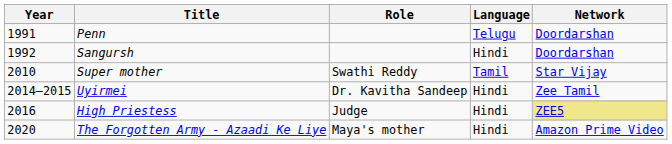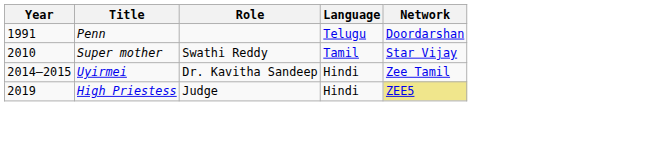 <table class="wikitable sortable">
 <tr>
 <th>Year</th>
 <th>Title</th>
 <th>Role</th>
 <th>Language</th>
 <th>Network</th>
 </tr>
 <tr>
 <td>1991</td>
 <td><em>Penn</em></td>
 <td></td>
 <td><a href='#'>Telugu</a></td>
-<td><a href='#'>Doordarshan</a></td>
-</tr>
-<tr>
-<td>1992</td>
-<td><em>Sangursh</em></td>
-<td></td>
-<td>Hindi</td>
 <td><a href='#'>Doordarshan</a></td>
 </tr>
 <tr>
 <td>2010</td>
 <td><em>Super mother</em></td>
 <td>Swathi Reddy</td>
 <td><a href='#'>Tamil</a></td>
 <td><a href='#'>Star Vijay</a></td>
 </tr>
 <tr>
 <td>2014–2015</td>
 <td><em><a href='#'>Uyirmei</a></em></td>
 <td>Dr. Kavitha Sandeep</td>
 <td>Hindi</td>
 <td><a href='#'>Zee Tamil</a></td>
 </tr>
 <tr>
-<td>2016</td>
+<td>2019</td>
 <td><em><a href='#'>High Priestess</a></em></td>
 <td>Judge</td>
 <td>Hindi</td>
 <td style="background: khaki;"><a href='#'>ZEE5</a></td>
 </tr>
-<tr>
-<td>2020</td>
-<td><em><a href='#'>The Forgotten Army - Azaadi Ke Liye</a></em></td>
-<td>Maya's mother</td>
-<td>Hindi</td>
-<td><a href='#'>Amazon Prime Video</a></td>
-</tr>
 </table>
